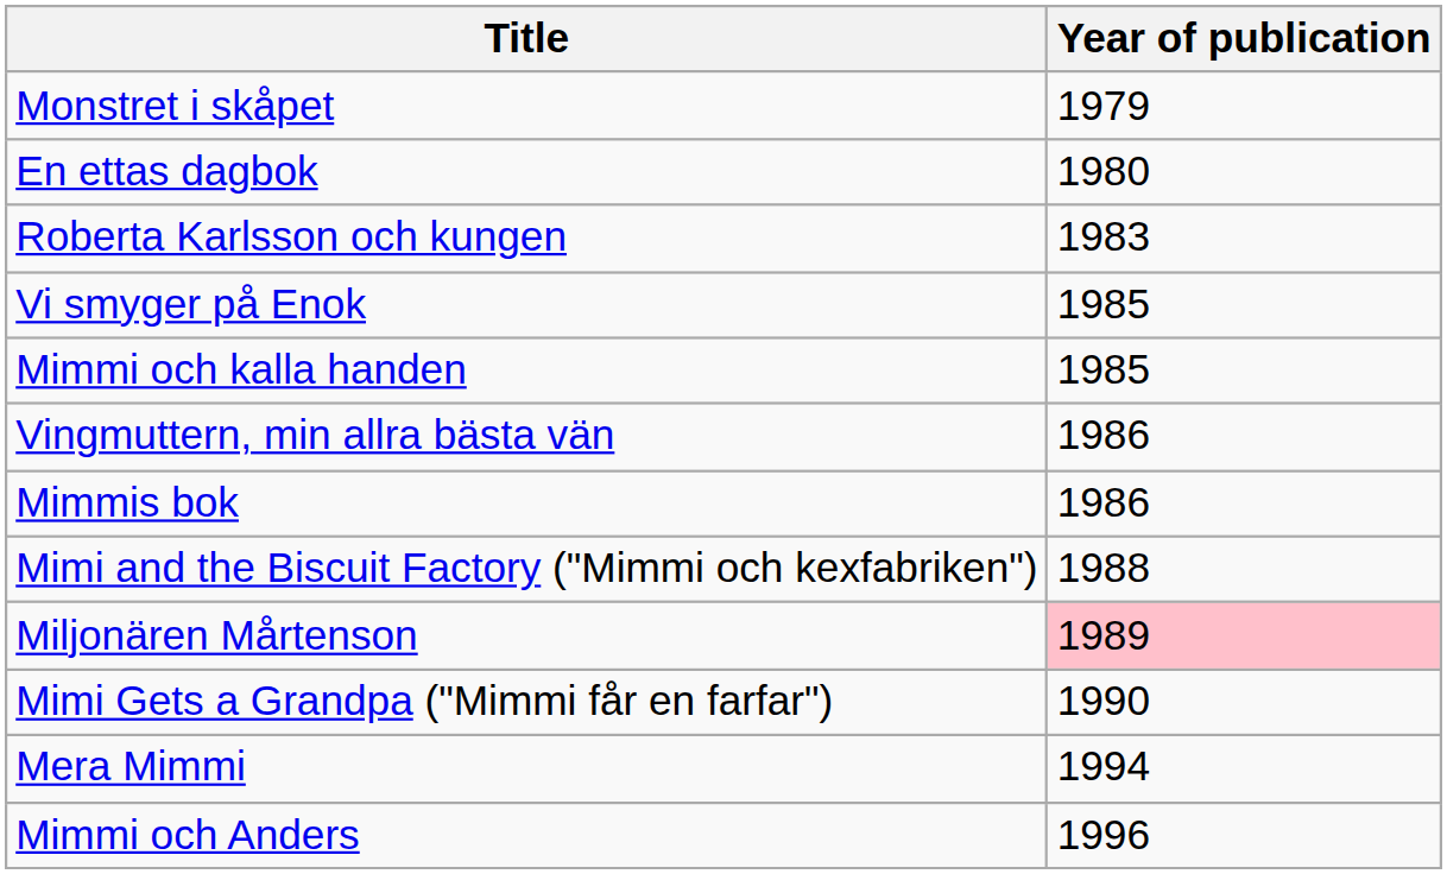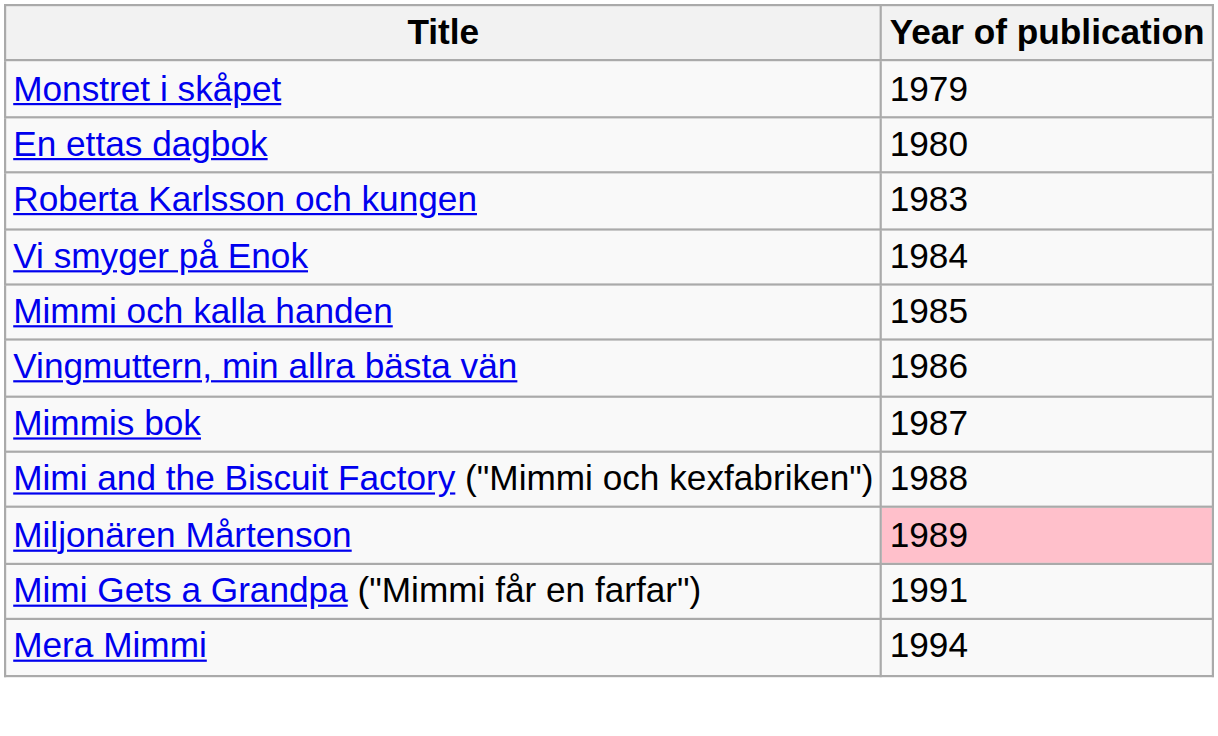 <table class=wikitable>
 <tr>
 <th>Title</th>
 <th>Year of publication</th>
 </tr>
 <tr>
 <td><a href='#'>Monstret i skåpet</a></td>
 <td>1979</td>
 </tr>
 <tr>
 <td><a href='#'>En ettas dagbok</a></td>
 <td>1980</td>
 </tr>
 <tr>
 <td><a href='#'>Roberta Karlsson och kungen</a></td>
 <td>1983</td>
 </tr>
 <tr>
 <td><a href='#'>Vi smyger på Enok</a></td>
-<td>1985</td>
+<td>1984</td>
 </tr>
 <tr>
 <td><a href='#'>Mimmi och kalla handen</a></td>
 <td>1985</td>
 </tr>
 <tr>
 <td><a href='#'>Vingmuttern, min allra bästa vän</a></td>
 <td>1986</td>
 </tr>
 <tr>
 <td><a href='#'>Mimmis bok</a></td>
-<td>1986</td>
+<td>1987</td>
 </tr>
 <tr>
 <td><a href='#'>Mimi and the Biscuit Factory</a> ("Mimmi och kexfabriken")</td>
 <td>1988</td>
 </tr>
 <tr>
 <td><a href='#'>Miljonären Mårtenson</a></td>
 <td style="background: pink;">1989</td>
 </tr>
 <tr>
 <td><a href='#'>Mimi Gets a Grandpa</a> ("Mimmi får en farfar")</td>
-<td>1990</td>
+<td>1991</td>
 </tr>
 <tr>
 <td><a href='#'>Mera Mimmi</a></td>
 <td>1994</td>
 </tr>
-<tr>
-<td><a href='#'>Mimmi och Anders</a></td>
-<td>1996</td>
-</tr>
 </table>
